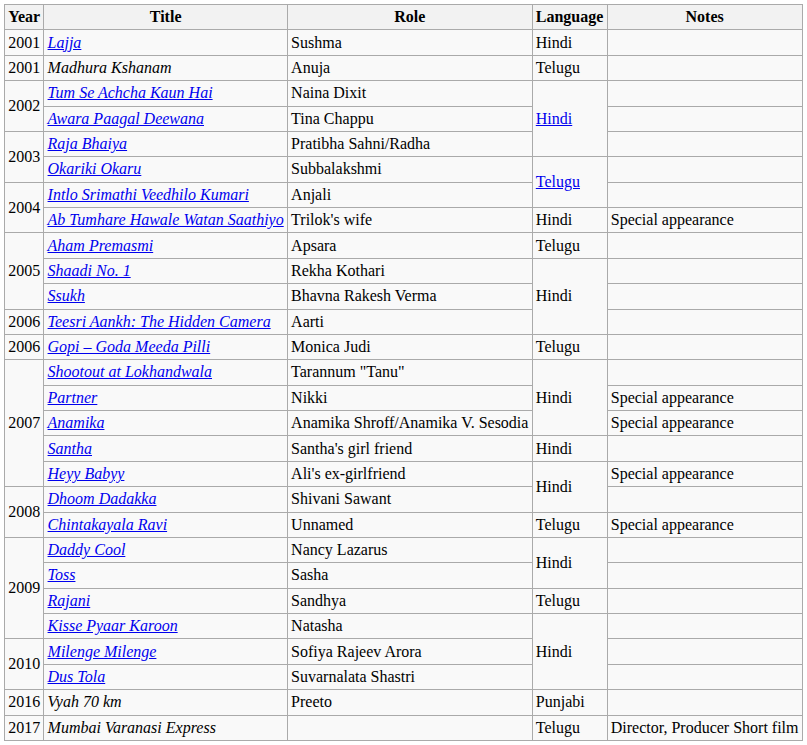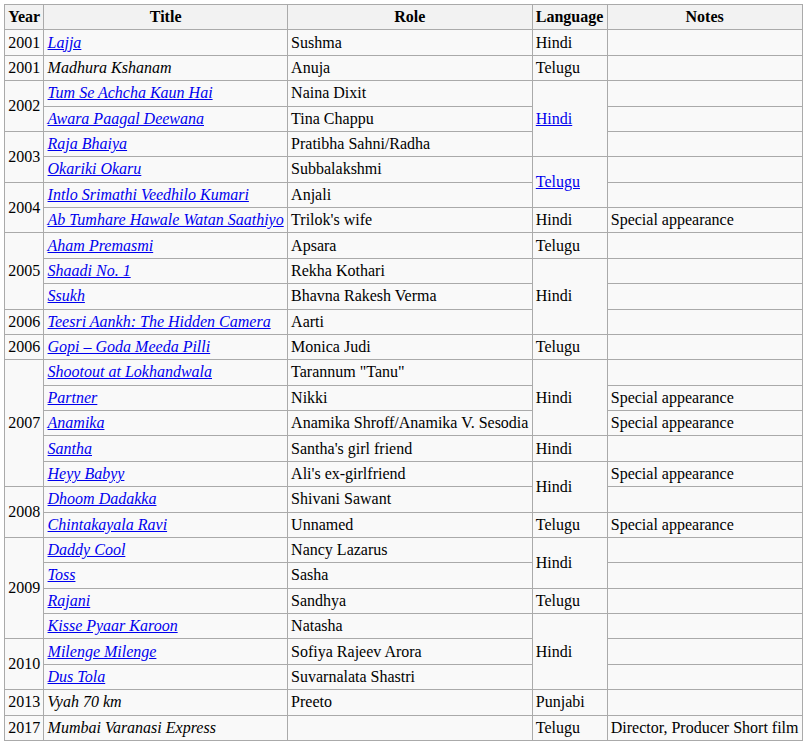 <table class="wikitable sortable">
 <tr>
 <th>Year</th>
 <th>Title</th>
 <th>Role</th>
 <th>Language</th>
 <th>Notes</th>
 </tr>
 <tr>
 <td>2001</td>
 <td><em><a href='#'>Lajja</a></em></td>
 <td>Sushma</td>
 <td>Hindi</td>
 <td></td>
 </tr>
 <tr>
 <td>2001</td>
 <td><em>Madhura Kshanam</em></td>
 <td>Anuja</td>
 <td>Telugu</td>
 <td></td>
 </tr>
 <tr>
 <td rowspan="2">2002</td>
 <td><em><a href='#'>Tum Se Achcha Kaun Hai</a></em></td>
 <td>Naina Dixit</td>
 <td rowspan="3"><a href='#'>Hindi</a></td>
 <td></td>
 </tr>
 <tr>
 <td><em><a href='#'>Awara Paagal Deewana</a></em></td>
 <td>Tina Chappu</td>
 <td></td>
 </tr>
 <tr>
 <td rowspan="2">2003</td>
 <td><em><a href='#'>Raja Bhaiya</a></em></td>
 <td>Pratibha Sahni/Radha</td>
 <td></td>
 </tr>
 <tr>
 <td><em><a href='#'>Okariki Okaru</a></em></td>
 <td>Subbalakshmi</td>
 <td rowspan=2><a href='#'>Telugu</a></td>
 <td></td>
 </tr>
 <tr>
 <td rowspan="2">2004</td>
 <td><em><a href='#'>Intlo Srimathi Veedhilo Kumari</a></em></td>
 <td>Anjali</td>
 <td></td>
 </tr>
 <tr>
 <td><em><a href='#'>Ab Tumhare Hawale Watan Saathiyo</a></em></td>
 <td>Trilok's wife</td>
 <td>Hindi</td>
 <td>Special appearance</td>
 </tr>
 <tr>
 <td rowspan="3">2005</td>
 <td><em><a href='#'>Aham Premasmi</a></em></td>
 <td>Apsara</td>
 <td>Telugu</td>
 <td></td>
 </tr>
 <tr>
 <td><em><a href='#'>Shaadi No. 1</a></em></td>
 <td>Rekha Kothari</td>
 <td rowspan="3">Hindi</td>
 <td></td>
 </tr>
 <tr>
 <td><em><a href='#'>Ssukh</a></em></td>
 <td>Bhavna Rakesh Verma</td>
 <td></td>
 </tr>
 <tr>
 <td>2006</td>
 <td><em><a href='#'>Teesri Aankh: The Hidden Camera</a></em></td>
 <td>Aarti</td>
 <td></td>
 </tr>
 <tr>
 <td>2006</td>
 <td><em><a href='#'>Gopi – Goda Meeda Pilli</a> </em></td>
 <td>Monica Judi</td>
 <td>Telugu</td>
 <td></td>
 </tr>
 <tr>
 <td rowspan="5">2007</td>
 <td><em><a href='#'>Shootout at Lokhandwala</a></em></td>
 <td>Tarannum "Tanu"</td>
 <td rowspan="3">Hindi</td>
 <td></td>
 </tr>
 <tr>
 <td><em><a href='#'>Partner</a></em></td>
 <td>Nikki</td>
 <td>Special appearance</td>
 </tr>
 <tr>
 <td><em><a href='#'>Anamika</a></em></td>
 <td>Anamika Shroff/Anamika V. Sesodia</td>
 <td>Special appearance</td>
 </tr>
 <tr>
 <td><em><a href='#'>Santha</a></em></td>
 <td>Santha's girl friend</td>
 <td>Hindi</td>
 <td></td>
 </tr>
 <tr>
 <td><em><a href='#'>Heyy Babyy</a></em></td>
 <td>Ali's ex-girlfriend</td>
 <td rowspan=2>Hindi</td>
 <td>Special appearance</td>
 </tr>
 <tr>
 <td rowspan="2">2008</td>
 <td><em><a href='#'>Dhoom Dadakka</a></em></td>
 <td>Shivani Sawant</td>
 <td></td>
 </tr>
 <tr>
 <td><em><a href='#'>Chintakayala Ravi</a></em></td>
 <td>Unnamed</td>
 <td rowspan="1">Telugu</td>
 <td>Special appearance</td>
 </tr>
 <tr>
 <td rowspan="4">2009</td>
 <td><em><a href='#'>Daddy Cool</a></em></td>
 <td>Nancy Lazarus</td>
 <td rowspan=2>Hindi</td>
 <td></td>
 </tr>
 <tr>
 <td><em><a href='#'>Toss</a></em></td>
 <td>Sasha</td>
 <td></td>
 </tr>
 <tr>
 <td><em><a href='#'>Rajani</a></em></td>
 <td>Sandhya</td>
 <td>Telugu</td>
 <td></td>
 </tr>
 <tr>
 <td><em><a href='#'>Kisse Pyaar Karoon</a></em></td>
 <td>Natasha</td>
 <td rowspan=3>Hindi</td>
 <td></td>
 </tr>
 <tr>
 <td rowspan="2">2010</td>
 <td><em><a href='#'>Milenge Milenge</a></em></td>
 <td>Sofiya Rajeev Arora</td>
 <td></td>
 </tr>
 <tr>
 <td><em><a href='#'>Dus Tola</a></em></td>
 <td>Suvarnalata Shastri</td>
 <td></td>
 </tr>
 <tr>
-<td>2016</td>
+<td>2013</td>
 <td><em>Vyah 70 km</em></td>
 <td>Preeto</td>
 <td>Punjabi</td>
 <td></td>
 </tr>
 <tr>
 <td>2017</td>
 <td><em>Mumbai Varanasi Express</em></td>
 <td></td>
 <td rowspan="1">Telugu</td>
 <td>Director, Producer Short film</td>
 </tr>
 </table>
